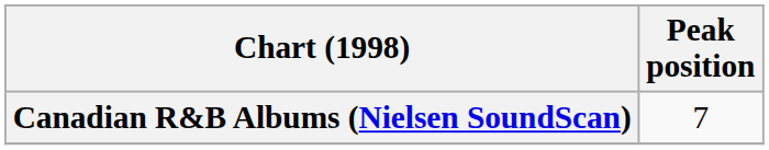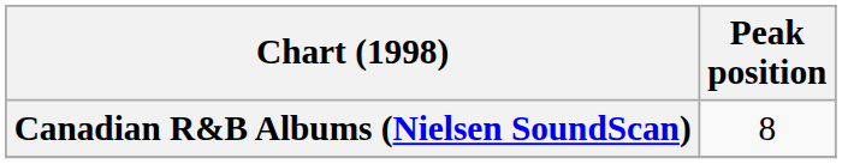 <table class="wikitable sortable plainrowheaders" style="text-align:center">
 <tr>
 <th scope="col">Chart (1998)</th>
 <th scope="col">Peak<br>position</th>
 </tr>
 <tr>
 <th scope="row">Canadian R&B Albums (<a href='#'>Nielsen SoundScan</a>)</th>
-<td style="text-align:center;">7</td>
+<td style="text-align:center;">8</td>
 </tr>
 <tr>
 </tr>
 <tr>
 </tr>
 <tr>
 </tr>
 <tr>
 </tr>
 </table>
